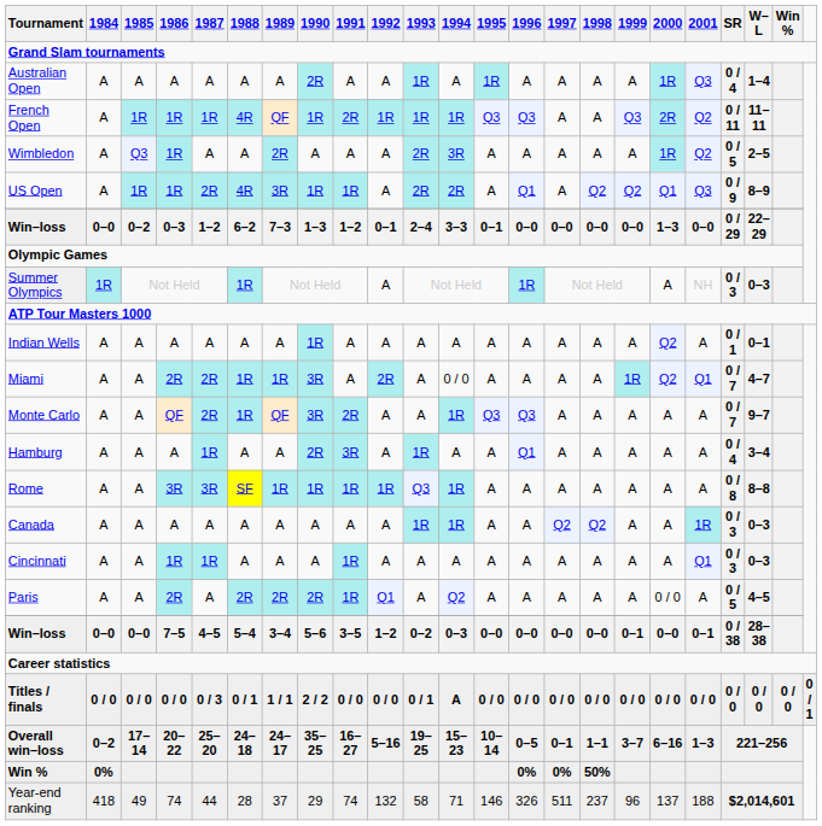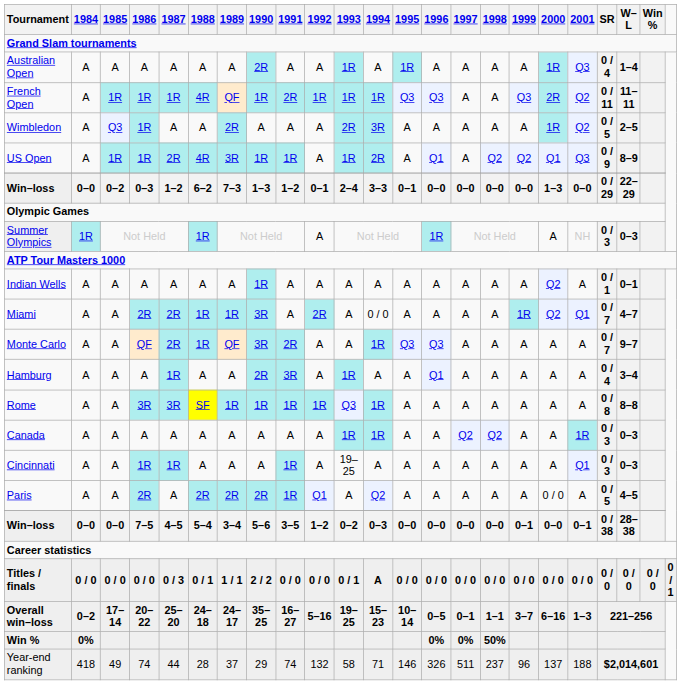 <table class=wikitable style="text-align:center; font-size:97%">
 <tr>
 <th>Tournament</th>
 <th><a href='#'>1984</a></th>
 <th><a href='#'>1985</a></th>
 <th><a href='#'>1986</a></th>
 <th><a href='#'>1987</a></th>
 <th><a href='#'>1988</a></th>
 <th><a href='#'>1989</a></th>
 <th><a href='#'>1990</a></th>
 <th><a href='#'>1991</a></th>
 <th><a href='#'>1992</a></th>
 <th><a href='#'>1993</a></th>
 <th><a href='#'>1994</a></th>
 <th><a href='#'>1995</a></th>
 <th><a href='#'>1996</a></th>
 <th><a href='#'>1997</a></th>
 <th><a href='#'>1998</a></th>
 <th><a href='#'>1999</a></th>
 <th><a href='#'>2000</a></th>
 <th><a href='#'>2001</a></th>
 <th>SR</th>
 <th>W–L</th>
 <th>Win %</th>
 </tr>
 <tr>
 <td colspan=23 align=left><strong><a href='#'>Grand Slam tournaments</a></strong></td>
 </tr>
 <tr>
 <td align=left><a href='#'>Australian Open</a></td>
 <td>A</td>
 <td>A</td>
 <td>A</td>
 <td>A</td>
 <td>A</td>
 <td>A</td>
 <td bgcolor=afeeee><a href='#'>2R</a></td>
 <td>A</td>
 <td>A</td>
 <td bgcolor=afeeee><a href='#'>1R</a></td>
 <td>A</td>
 <td bgcolor=afeeee><a href='#'>1R</a></td>
 <td>A</td>
 <td>A</td>
 <td>A</td>
 <td>A</td>
 <td bgcolor=afeeee><a href='#'>1R</a></td>
 <td bgcolor=ecf2ff><a href='#'>Q3</a></td>
 <th>0 / 4</th>
 <th>1–4</th>
 <th></th>
 </tr>
 <tr>
 <td align=left><a href='#'>French Open</a></td>
 <td>A</td>
 <td bgcolor=afeeee><a href='#'>1R</a></td>
 <td bgcolor=afeeee><a href='#'>1R</a></td>
 <td bgcolor=afeeee><a href='#'>1R</a></td>
 <td bgcolor=afeeee><a href='#'>4R</a></td>
 <td bgcolor=ffebcd><a href='#'>QF</a></td>
 <td bgcolor=afeeee><a href='#'>1R</a></td>
 <td bgcolor=afeeee><a href='#'>2R</a></td>
 <td bgcolor=afeeee><a href='#'>1R</a></td>
 <td bgcolor=afeeee><a href='#'>1R</a></td>
 <td bgcolor=afeeee><a href='#'>1R</a></td>
 <td bgcolor=ecf2ff><a href='#'>Q3</a></td>
 <td bgcolor=ecf2ff><a href='#'>Q3</a></td>
 <td>A</td>
 <td>A</td>
 <td bgcolor=ecf2ff><a href='#'>Q3</a></td>
 <td bgcolor=afeeee><a href='#'>2R</a></td>
 <td bgcolor=ecf2ff><a href='#'>Q2</a></td>
 <th>0 / 11</th>
 <th>11–11</th>
 <th></th>
 </tr>
 <tr>
 <td align=left><a href='#'>Wimbledon</a></td>
 <td>A</td>
 <td bgcolor=ecf2ff><a href='#'>Q3</a></td>
 <td bgcolor=afeeee><a href='#'>1R</a></td>
 <td>A</td>
 <td>A</td>
 <td bgcolor=afeeee><a href='#'>2R</a></td>
 <td>A</td>
 <td>A</td>
 <td>A</td>
 <td bgcolor=afeeee><a href='#'>2R</a></td>
 <td bgcolor=afeeee><a href='#'>3R</a></td>
 <td>A</td>
 <td>A</td>
 <td>A</td>
 <td>A</td>
 <td>A</td>
 <td bgcolor=afeeee><a href='#'>1R</a></td>
 <td bgcolor=ecf2ff><a href='#'>Q2</a></td>
 <th>0 / 5</th>
 <th>2–5</th>
 <th></th>
 </tr>
 <tr>
 <td align=left><a href='#'>US Open</a></td>
 <td>A</td>
 <td bgcolor=afeeee><a href='#'>1R</a></td>
 <td bgcolor=afeeee><a href='#'>1R</a></td>
 <td bgcolor=afeeee><a href='#'>2R</a></td>
 <td bgcolor=afeeee><a href='#'>4R</a></td>
 <td bgcolor=afeeee><a href='#'>3R</a></td>
 <td bgcolor=afeeee><a href='#'>1R</a></td>
 <td bgcolor=afeeee><a href='#'>1R</a></td>
 <td>A</td>
-<td bgcolor=afeeee><a href='#'>2R</a></td>
+<td bgcolor=afeeee><a href='#'>1R</a></td>
 <td bgcolor=afeeee><a href='#'>2R</a></td>
 <td>A</td>
 <td bgcolor=ecf2ff><a href='#'>Q1</a></td>
 <td>A</td>
 <td bgcolor=ecf2ff><a href='#'>Q2</a></td>
 <td bgcolor=ecf2ff><a href='#'>Q2</a></td>
 <td bgcolor=ecf2ff><a href='#'>Q1</a></td>
 <td bgcolor=ecf2ff><a href='#'>Q3</a></td>
 <th>0 / 9</th>
 <th>8–9</th>
 <th></th>
 </tr>
 <tr>
 </tr>
 <tr style=font-weight:bold;background:#efefef>
 <td style=text-align:left>Win–loss</td>
 <th>0–0</th>
 <th>0–2</th>
 <th>0–3</th>
 <th>1–2</th>
 <th>6–2</th>
 <th>7–3</th>
 <th>1–3</th>
 <th>1–2</th>
 <th>0–1</th>
 <th>2–4</th>
 <th>3–3</th>
 <th>0–1</th>
 <th>0–0</th>
 <th>0–0</th>
 <th>0–0</th>
 <th>0–0</th>
 <th>1–3</th>
 <th>0–0</th>
 <th>0 / 29</th>
 <th>22–29</th>
 <th></th>
 </tr>
 <tr>
 <td colspan=22 align=left><strong>Olympic Games</strong></td>
 </tr>
 <tr>
 <td style=background:#EFEFEF align=left><a href='#'>Summer Olympics</a></td>
 <td style=background:#afeeee><a href='#'>1R</a></td>
 <td colspan=3 style=color:#cccccc>Not Held</td>
 <td style=background:#afeeee><a href='#'>1R</a></td>
 <td colspan=3 style=color:#cccccc>Not Held</td>
 <td>A</td>
 <td colspan=3 style=color:#cccccc>Not Held</td>
 <td style=background:#afeeee><a href='#'>1R</a></td>
 <td colspan=3 style=color:#cccccc>Not Held</td>
 <td>A</td>
 <td colspan=1 style=color:#cccccc>NH</td>
 <th>0 / 3</th>
 <th>0–3</th>
 <th></th>
 </tr>
 <tr>
 <td colspan=25 style=text-align:left><strong><a href='#'>ATP Tour Masters 1000</a></strong></td>
 </tr>
 <tr>
 <td align=left><a href='#'>Indian Wells</a></td>
 <td>A</td>
 <td>A</td>
 <td>A</td>
 <td>A</td>
 <td>A</td>
 <td>A</td>
 <td bgcolor=afeeee><a href='#'>1R</a></td>
 <td>A</td>
 <td>A</td>
 <td>A</td>
 <td>A</td>
 <td>A</td>
 <td>A</td>
 <td>A</td>
 <td>A</td>
 <td>A</td>
 <td bgcolor=ecf2ff><a href='#'>Q2</a></td>
 <td>A</td>
 <th>0 / 1</th>
 <th>0–1</th>
 <th></th>
 </tr>
 <tr>
 <td align=left><a href='#'>Miami</a></td>
 <td>A</td>
 <td>A</td>
 <td bgcolor=afeeee><a href='#'>2R</a></td>
 <td bgcolor=afeeee><a href='#'>2R</a></td>
 <td bgcolor=afeeee><a href='#'>1R</a></td>
 <td bgcolor=afeeee><a href='#'>1R</a></td>
 <td bgcolor=afeeee><a href='#'>3R</a></td>
 <td>A</td>
 <td bgcolor=afeeee><a href='#'>2R</a></td>
 <td>A</td>
 <td>0 / 0</td>
 <td>A</td>
 <td>A</td>
 <td>A</td>
 <td>A</td>
 <td bgcolor=afeeee><a href='#'>1R</a></td>
 <td bgcolor=ecf2ff><a href='#'>Q2</a></td>
 <td bgcolor=ecf2ff><a href='#'>Q1</a></td>
 <th>0 / 7</th>
 <th>4–7</th>
 <th></th>
 </tr>
 <tr>
 <td align=left><a href='#'>Monte Carlo</a></td>
 <td>A</td>
 <td>A</td>
 <td bgcolor=ffebcd><a href='#'>QF</a></td>
 <td bgcolor=afeeee><a href='#'>2R</a></td>
 <td bgcolor=afeeee><a href='#'>1R</a></td>
 <td bgcolor=ffebcd><a href='#'>QF</a></td>
 <td bgcolor=afeeee><a href='#'>3R</a></td>
 <td bgcolor=afeeee><a href='#'>2R</a></td>
 <td>A</td>
 <td>A</td>
 <td bgcolor=afeeee><a href='#'>1R</a></td>
 <td bgcolor=ecf2ff><a href='#'>Q3</a></td>
 <td bgcolor=ecf2ff><a href='#'>Q3</a></td>
 <td>A</td>
 <td>A</td>
 <td>A</td>
 <td>A</td>
 <td>A</td>
 <th>0 / 7</th>
 <th>9–7</th>
 <th></th>
 </tr>
 <tr>
 <td align=left><a href='#'>Hamburg</a></td>
 <td>A</td>
 <td>A</td>
 <td>A</td>
 <td bgcolor=afeeee><a href='#'>1R</a></td>
 <td>A</td>
 <td>A</td>
 <td bgcolor=afeeee><a href='#'>2R</a></td>
 <td bgcolor=afeeee><a href='#'>3R</a></td>
 <td>A</td>
 <td bgcolor=afeeee><a href='#'>1R</a></td>
 <td>A</td>
 <td>A</td>
 <td bgcolor=ecf2ff><a href='#'>Q1</a></td>
 <td>A</td>
 <td>A</td>
 <td>A</td>
 <td>A</td>
 <td>A</td>
 <th>0 / 4</th>
 <th>3–4</th>
 <th></th>
 </tr>
 <tr>
 <td align=left><a href='#'>Rome</a></td>
 <td>A</td>
 <td>A</td>
 <td bgcolor=afeeee><a href='#'>3R</a></td>
 <td bgcolor=afeeee><a href='#'>3R</a></td>
 <td bgcolor=yellow><a href='#'>SF</a></td>
 <td bgcolor=afeeee><a href='#'>1R</a></td>
 <td bgcolor=afeeee><a href='#'>1R</a></td>
 <td bgcolor=afeeee><a href='#'>1R</a></td>
 <td bgcolor=afeeee><a href='#'>1R</a></td>
 <td bgcolor=ecf2ff><a href='#'>Q3</a></td>
 <td bgcolor=afeeee><a href='#'>1R</a></td>
 <td>A</td>
 <td>A</td>
 <td>A</td>
 <td>A</td>
 <td>A</td>
 <td>A</td>
 <td>A</td>
 <th>0 / 8</th>
 <th>8–8</th>
 <th></th>
 </tr>
 <tr>
 <td align=left><a href='#'>Canada</a></td>
 <td>A</td>
 <td>A</td>
 <td>A</td>
 <td>A</td>
 <td>A</td>
 <td>A</td>
 <td>A</td>
 <td>A</td>
 <td>A</td>
 <td bgcolor=afeeee><a href='#'>1R</a></td>
 <td bgcolor=afeeee><a href='#'>1R</a></td>
 <td>A</td>
 <td>A</td>
 <td bgcolor=ecf2ff><a href='#'>Q2</a></td>
 <td bgcolor=ecf2ff><a href='#'>Q2</a></td>
 <td>A</td>
 <td>A</td>
 <td bgcolor=afeeee><a href='#'>1R</a></td>
 <th>0 / 3</th>
 <th>0–3</th>
 <th></th>
 </tr>
 <tr>
 <td align=left><a href='#'>Cincinnati</a></td>
 <td>A</td>
 <td>A</td>
 <td bgcolor=afeeee><a href='#'>1R</a></td>
 <td bgcolor=afeeee><a href='#'>1R</a></td>
 <td>A</td>
 <td>A</td>
 <td>A</td>
 <td bgcolor=afeeee><a href='#'>1R</a></td>
 <td>A</td>
-<td>A</td>
+<td>19–25</td>
 <td>A</td>
 <td>A</td>
 <td>A</td>
 <td>A</td>
 <td>A</td>
 <td>A</td>
 <td>A</td>
 <td bgcolor=ecf2ff><a href='#'>Q1</a></td>
 <th>0 / 3</th>
 <th>0–3</th>
 <th></th>
 </tr>
 <tr>
 <td align=left><a href='#'>Paris</a></td>
 <td>A</td>
 <td>A</td>
 <td bgcolor=afeeee><a href='#'>2R</a></td>
 <td>A</td>
 <td bgcolor=afeeee><a href='#'>2R</a></td>
 <td bgcolor=afeeee><a href='#'>2R</a></td>
 <td bgcolor=afeeee><a href='#'>2R</a></td>
 <td bgcolor=afeeee><a href='#'>1R</a></td>
 <td bgcolor=ecf2ff><a href='#'>Q1</a></td>
 <td>A</td>
 <td bgcolor=ecf2ff><a href='#'>Q2</a></td>
 <td>A</td>
 <td>A</td>
 <td>A</td>
 <td>A</td>
 <td>A</td>
 <td>0 / 0</td>
 <td>A</td>
 <th>0 / 5</th>
 <th>4–5</th>
 <th></th>
 </tr>
 <tr>
 </tr>
 <tr style=font-weight:bold;background:#efefef>
 <td style=text-align:left>Win–loss</td>
 <th>0–0</th>
 <th>0–0</th>
 <th>7–5</th>
 <th>4–5</th>
 <th>5–4</th>
 <th>3–4</th>
 <th>5–6</th>
 <th>3–5</th>
 <th>1–2</th>
 <th>0–2</th>
 <th>0–3</th>
 <th>0–0</th>
 <th>0–0</th>
 <th>0–0</th>
 <th>0–0</th>
 <th>0–1</th>
 <th>0–0</th>
 <th>0–1</th>
 <th>0 / 38</th>
 <th>28–38</th>
 <th></th>
 </tr>
 <tr>
 <td colspan=25 align=left><strong>Career statistics</strong></td>
 </tr>
 <tr style=font-weight:bold;background:#efefef>
 <td style=text-align:left>Titles / finals</td>
 <td>0 / 0</td>
 <td>0 / 0</td>
 <td>0 / 0</td>
 <td>0 / 3</td>
 <td>0 / 1</td>
 <td>1 / 1</td>
 <td>2 / 2</td>
 <td>0 / 0</td>
 <td>0 / 0</td>
 <td>0 / 1</td>
 <td>A</td>
 <td>0 / 0</td>
 <td>0 / 0</td>
 <td>0 / 0</td>
 <td>0 / 0</td>
 <td>0 / 0</td>
 <td>0 / 0</td>
 <td>0 / 0</td>
 <td>0 / 0</td>
 <td>0 / 0</td>
 <td>0 / 0</td>
 <td colspan=3>0 / 1</td>
 </tr>
 <tr style=font-weight:bold;background:#efefef>
 <td style=text-align:left>Overall win–loss</td>
 <td>0–2</td>
 <td>17–14</td>
 <td>20–22</td>
 <td>25–20</td>
 <td>24–18</td>
 <td>24–17</td>
 <td>35–25</td>
 <td>16–27</td>
 <td>5–16</td>
 <td>19–25</td>
 <td>15–23</td>
 <td>10–14</td>
 <td>0–5</td>
 <td>0–1</td>
 <td>1–1</td>
 <td>3–7</td>
 <td>6–16</td>
 <td>1–3</td>
 <td colspan=3>221–256</td>
 </tr>
 <tr style="font-weight:bold;background:#efefef;">
 <td style=text-align:left>Win %</td>
 <td>0%</td>
 <td></td>
 <td></td>
 <td></td>
 <td></td>
 <td></td>
 <td></td>
 <td></td>
 <td></td>
 <td></td>
 <td></td>
 <td></td>
 <td>0%</td>
 <td>0%</td>
 <td>50%</td>
 <td></td>
 <td></td>
 <td></td>
 <td colspan=3></td>
 </tr>
 <tr bgcolor=efefef>
 <td align=left>Year-end ranking</td>
 <td>418</td>
 <td>49</td>
 <td>74</td>
 <td>44</td>
 <td>28</td>
 <td>37</td>
 <td>29</td>
 <td>74</td>
 <td>132</td>
 <td>58</td>
 <td>71</td>
 <td>146</td>
 <td>326</td>
 <td>511</td>
 <td>237</td>
 <td>96</td>
 <td>137</td>
 <td>188</td>
 <td colspan=3><strong>$2,014,601</strong></td>
 </tr>
 </table>
